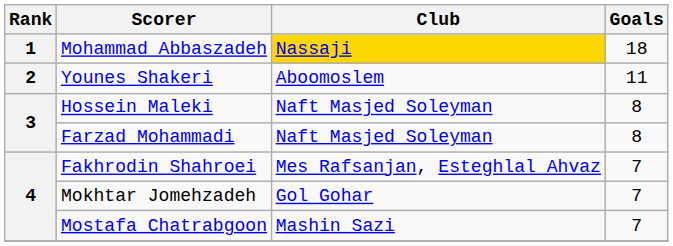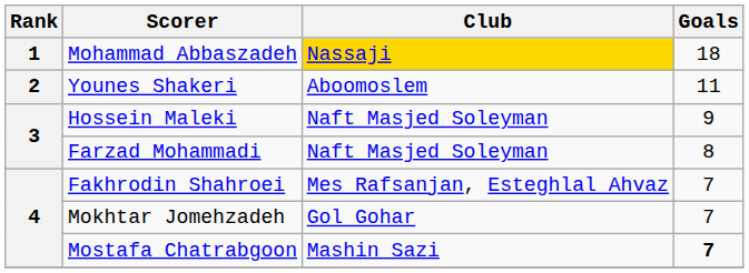 <table class="wikitable" style="text-align:center">
 <tr>
 <th>Rank</th>
 <th>Scorer</th>
 <th>Club</th>
 <th>Goals</th>
 </tr>
 <tr>
 <th rowspan="1">1</th>
 <td align="left"> <a href='#'>Mohammad Abbaszadeh</a></td>
 <td align="left" style="background: gold;"><a href='#'>Nassaji</a></td>
 <td>18</td>
 </tr>
 <tr>
 <th rowspan="1">2</th>
 <td align="left"> <a href='#'>Younes Shakeri</a></td>
 <td align="left"><a href='#'>Aboomoslem</a></td>
 <td>11</td>
 </tr>
 <tr>
 <th rowspan="2">3</th>
 <td align="left"> <a href='#'>Hossein Maleki</a></td>
 <td align="left"><a href='#'>Naft Masjed Soleyman</a></td>
-<td>8</td>
+<td>9</td>
 </tr>
 <tr>
 <td align="left"> <a href='#'>Farzad Mohammadi</a></td>
 <td align="left"><a href='#'>Naft Masjed Soleyman</a></td>
 <td>8</td>
 </tr>
 <tr>
 <th rowspan="3">4</th>
 <td align="left"> <a href='#'>Fakhrodin Shahroei</a></td>
 <td align="left"><a href='#'>Mes Rafsanjan</a>, <a href='#'>Esteghlal Ahvaz</a></td>
 <td>7</td>
 </tr>
 <tr>
 <td align="left"> Mokhtar Jomehzadeh</td>
 <td align="left"><a href='#'>Gol Gohar</a></td>
 <td>7</td>
 </tr>
 <tr>
 <td align="left"> <a href='#'>Mostafa Chatrabgoon</a></td>
 <td align="left"><a href='#'>Mashin Sazi</a></td>
-<td>7</td>
+<td><strong>7</strong></td>
 </tr>
 <tr>
 </tr>
 </table>
